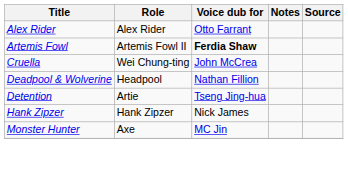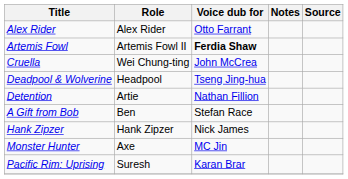 <table class="wikitable sortable plainrowheaders">
 <tr>
 <th>Title</th>
 <th>Role</th>
 <th>Voice dub for</th>
 <th class="unsortable">Notes</th>
 <th class="unsortable">Source</th>
 </tr>
 <tr>
 <td><em><a href='#'>Alex Rider</a></em></td>
 <td>Alex Rider</td>
 <td><a href='#'>Otto Farrant</a></td>
 <td></td>
 <td></td>
 </tr>
 <tr>
 <td><em><a href='#'>Artemis Fowl</a></em></td>
 <td>Artemis Fowl II</td>
 <td><strong>Ferdia Shaw</strong></td>
 <td></td>
 <td></td>
 </tr>
 <tr>
 <td><em><a href='#'>Cruella</a></em></td>
 <td>Wei Chung-ting</td>
 <td><a href='#'>John McCrea</a></td>
 <td></td>
 <td></td>
 </tr>
 <tr>
 <td><em><a href='#'>Deadpool & Wolverine</a></em></td>
 <td>Headpool</td>
-<td><a href='#'>Nathan Fillion</a></td>
+<td><a href='#'>Tseng Jing-hua</a></td>
 <td></td>
 <td></td>
 </tr>
 <tr>
 <td><em><a href='#'>Detention</a></em></td>
 <td>Artie</td>
-<td><a href='#'>Tseng Jing-hua</a></td>
+<td><a href='#'>Nathan Fillion</a></td>
+<td></td>
+<td></td>
+</tr>
+<tr>
+<td><em><a href='#'>A Gift from Bob</a></em></td>
+<td>Ben</td>
+<td>Stefan Race</td>
 <td></td>
 <td></td>
 </tr>
 <tr>
 <td><em><a href='#'>Hank Zipzer</a></em></td>
 <td>Hank Zipzer</td>
 <td>Nick James</td>
 <td></td>
 <td></td>
 </tr>
 <tr>
 <td><em><a href='#'>Monster Hunter</a></em></td>
 <td>Axe</td>
 <td><a href='#'>MC Jin</a></td>
 <td></td>
 <td></td>
 </tr>
 <tr>
+<td><em><a href='#'>Pacific Rim: Uprising</a></em></td>
+<td>Suresh　</td>
+<td><a href='#'>Karan Brar</a></td>
+<td></td>
+<td></td>
+</tr>
+<tr>
 </tr>
 </table>
